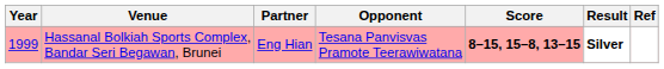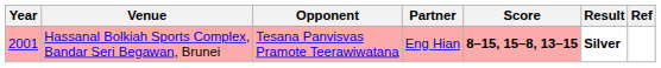 <table class="sortable wikitable" style="font-size: 90%">
 <tr>
 <th>Year</th>
 <th>Venue</th>
+<th>Opponent</th>
 <th>Partner</th>
-<th>Opponent</th>
 <th>Score</th>
 <th>Result</th>
 <th>Ref</th>
 </tr>
 <tr style="background:#FFAAAA">
-<td align="center"><a href='#'>1999</a></td>
+<td align="center"><a href='#'>2001</a></td>
 <td align="left"><a href='#'>Hassanal Bolkiah Sports Complex</a>,<br><a href='#'>Bandar Seri Begawan</a>, Brunei</td>
+<td align="left"> <a href='#'>Tesana Panvisvas</a><br> <a href='#'>Pramote Teerawiwatana</a></td>
 <td align="left"> <a href='#'>Eng Hian</a></td>
-<td align="left"> <a href='#'>Tesana Panvisvas</a><br> <a href='#'>Pramote Teerawiwatana</a></td>
 <td align="left"><strong>8–15, 15–8, 13–15</strong></td>
 <td style="text-align:left; background:white"> <strong>Silver</strong></td>
 <td style="text-align:center; background:white"></td>
 </tr>
 </table>
